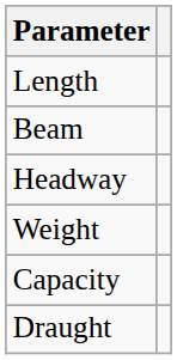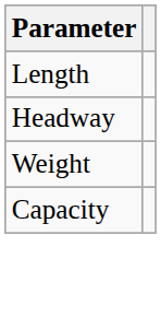 <table class="wikitable" style="font-size:90%;">
 <tr>
 <th>Parameter</th>
 <th></th>
 </tr>
 <tr>
 <td>Length</td>
-<td></td>
-</tr>
-<tr>
-<td>Beam</td>
 <td></td>
 </tr>
 <tr>
 <td>Headway</td>
 <td></td>
 </tr>
 <tr>
 <td>Weight</td>
 <td></td>
 </tr>
 <tr>
 <td>Capacity</td>
 <td></td>
 </tr>
-<tr>
-<td>Draught</td>
-<td></td>
-</tr>
 </table>
